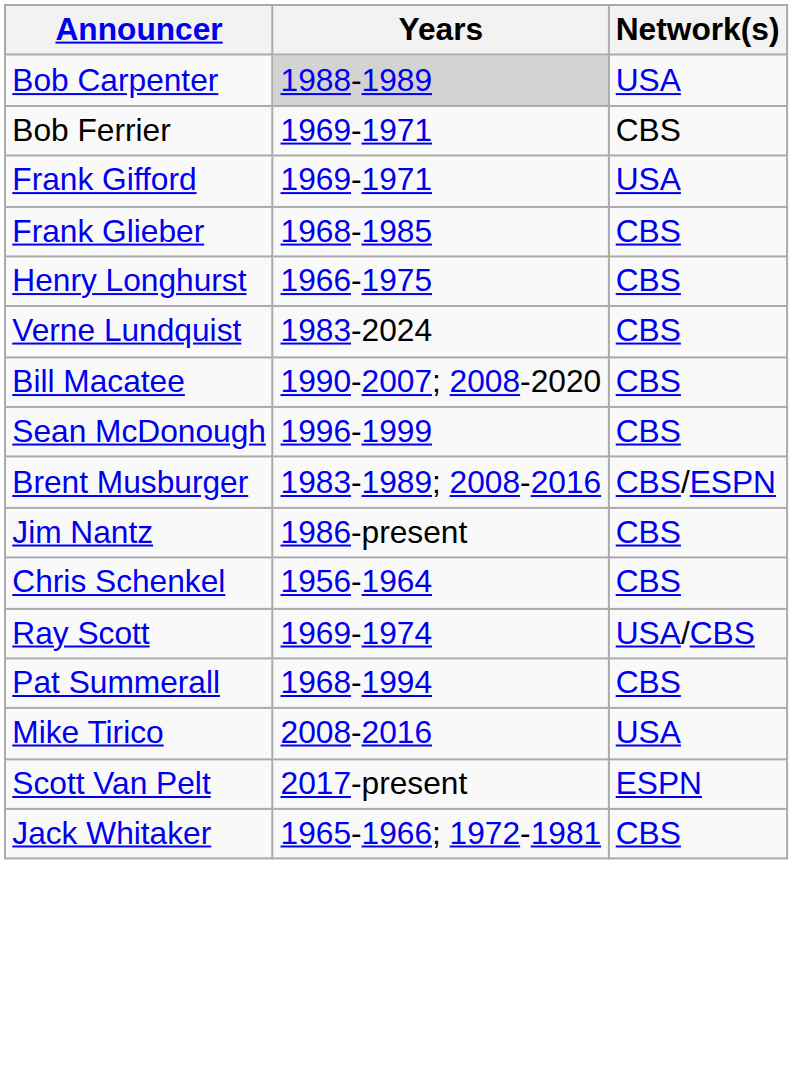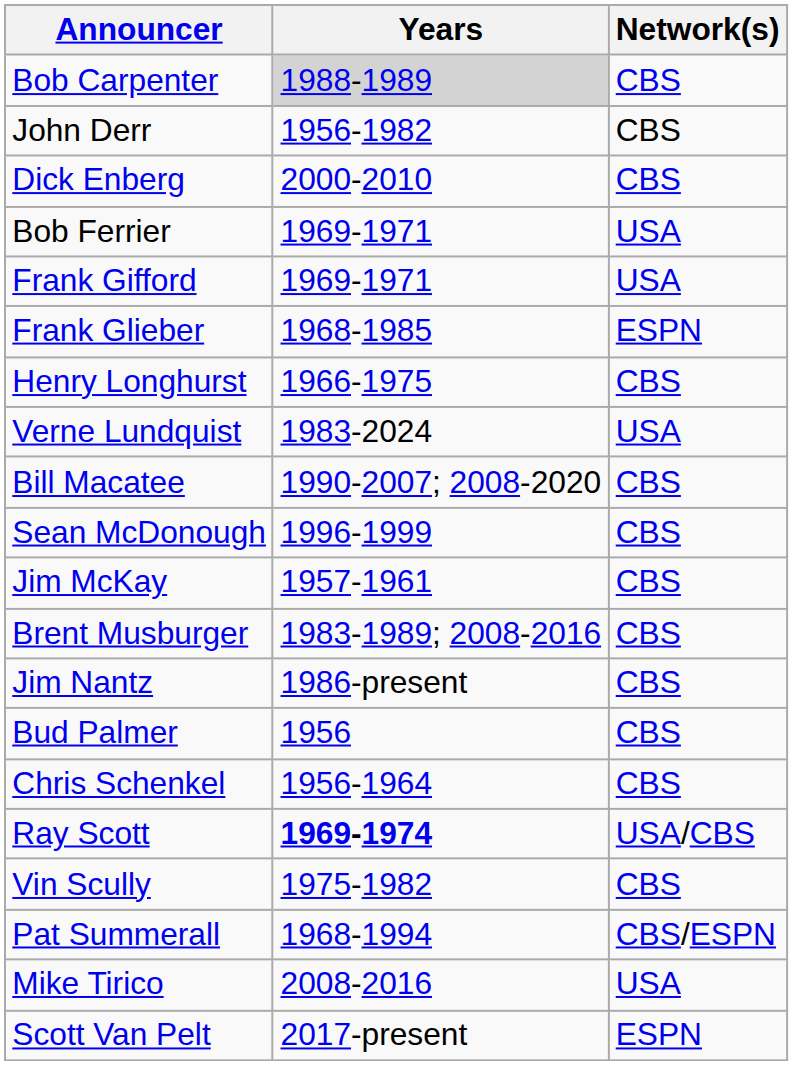 <table class="wikitable">
 <tr>
 <th><a href='#'>Announcer</a></th>
 <th>Years</th>
 <th>Network(s)</th>
 </tr>
 <tr>
 <td><a href='#'>Bob Carpenter</a></td>
 <td style="background: lightgrey;"><a href='#'>1988</a>-<a href='#'>1989</a></td>
-<td><a href='#'>USA</a></td>
+<td><a href='#'>CBS</a></td>
+</tr>
+<tr>
+<td>John Derr</td>
+<td><a href='#'>1956</a>-<a href='#'>1982</a></td>
+<td>CBS</td>
+</tr>
+<tr>
+<td><a href='#'>Dick Enberg</a></td>
+<td><a href='#'>2000</a>-<a href='#'>2010</a></td>
+<td><a href='#'>CBS</a></td>
 </tr>
 <tr>
 <td>Bob Ferrier</td>
 <td><a href='#'>1969</a>-<a href='#'>1971</a></td>
-<td>CBS</td>
+<td><a href='#'>USA</a></td>
 </tr>
 <tr>
 <td><a href='#'>Frank Gifford</a></td>
 <td><a href='#'>1969</a>-<a href='#'>1971</a></td>
 <td><a href='#'>USA</a></td>
 </tr>
 <tr>
 <td><a href='#'>Frank Glieber</a></td>
 <td><a href='#'>1968</a>-<a href='#'>1985</a></td>
-<td><a href='#'>CBS</a></td>
+<td><a href='#'>ESPN</a></td>
 </tr>
 <tr>
 <td><a href='#'>Henry Longhurst</a></td>
 <td><a href='#'>1966</a>-<a href='#'>1975</a></td>
 <td><a href='#'>CBS</a></td>
 </tr>
 <tr>
 <td><a href='#'>Verne Lundquist</a></td>
 <td><a href='#'>1983</a>-2024</td>
-<td><a href='#'>CBS</a></td>
+<td><a href='#'>USA</a></td>
 </tr>
 <tr>
 <td><a href='#'>Bill Macatee</a></td>
 <td><a href='#'>1990</a>-<a href='#'>2007</a>; <a href='#'>2008</a>-2020</td>
 <td><a href='#'>CBS</a></td>
 </tr>
 <tr>
 <td><a href='#'>Sean McDonough</a></td>
 <td><a href='#'>1996</a>-<a href='#'>1999</a></td>
 <td><a href='#'>CBS</a></td>
 </tr>
 <tr>
+<td><a href='#'>Jim McKay</a></td>
+<td><a href='#'>1957</a>-<a href='#'>1961</a></td>
+<td><a href='#'>CBS</a></td>
+</tr>
+<tr>
 <td><a href='#'>Brent Musburger</a></td>
 <td><a href='#'>1983</a>-<a href='#'>1989</a>; <a href='#'>2008</a>-<a href='#'>2016</a></td>
-<td><a href='#'>CBS</a>/<a href='#'>ESPN</a></td>
+<td><a href='#'>CBS</a></td>
 </tr>
 <tr>
 <td><a href='#'>Jim Nantz</a></td>
 <td><a href='#'>1986</a>-present</td>
+<td><a href='#'>CBS</a></td>
+</tr>
+<tr>
+<td><a href='#'>Bud Palmer</a></td>
+<td><a href='#'>1956</a></td>
 <td><a href='#'>CBS</a></td>
 </tr>
 <tr>
 <td><a href='#'>Chris Schenkel</a></td>
 <td><a href='#'>1956</a>-<a href='#'>1964</a></td>
 <td><a href='#'>CBS</a></td>
 </tr>
 <tr>
 <td><a href='#'>Ray Scott</a></td>
-<td><a href='#'>1969</a>-<a href='#'>1974</a></td>
+<td><strong><a href='#'>1969</a>-<a href='#'>1974</a></strong></td>
 <td><a href='#'>USA</a>/<a href='#'>CBS</a></td>
+</tr>
+<tr>
+<td><a href='#'>Vin Scully</a></td>
+<td><a href='#'>1975</a>-<a href='#'>1982</a></td>
+<td><a href='#'>CBS</a></td>
 </tr>
 <tr>
 <td><a href='#'>Pat Summerall</a></td>
 <td><a href='#'>1968</a>-<a href='#'>1994</a></td>
-<td><a href='#'>CBS</a></td>
+<td><a href='#'>CBS</a>/<a href='#'>ESPN</a></td>
 </tr>
 <tr>
 <td><a href='#'>Mike Tirico</a></td>
 <td><a href='#'>2008</a>-<a href='#'>2016</a></td>
 <td><a href='#'>USA</a></td>
 </tr>
 <tr>
 <td><a href='#'>Scott Van Pelt</a></td>
 <td><a href='#'>2017</a>-present</td>
 <td><a href='#'>ESPN</a></td>
 </tr>
-<tr>
-<td><a href='#'>Jack Whitaker</a></td>
-<td><a href='#'>1965</a>-<a href='#'>1966</a>; <a href='#'>1972</a>-<a href='#'>1981</a></td>
-<td><a href='#'>CBS</a></td>
-</tr>
 </table>
